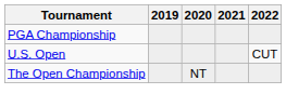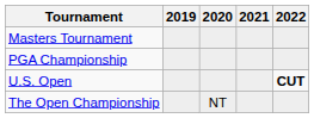 <table class="wikitable" style="font-size:95%;text-align:center;">
 <tr>
 <th>Tournament</th>
 <th>2019</th>
 <th>2020</th>
 <th>2021</th>
 <th>2022</th>
+</tr>
+<tr>
+<td align=left><a href='#'>Masters Tournament</a></td>
+<td style="background:#eeeeee;"></td>
+<td style="background:#eeeeee;"></td>
+<td style="background:#eeeeee;"></td>
+<td style="background:#eeeeee;"></td>
 </tr>
 <tr>
 <td align=left><a href='#'>PGA Championship</a></td>
 <td style="background:#eeeeee;"></td>
 <td style="background:#eeeeee;"></td>
 <td style="background:#eeeeee;"></td>
 <td style="background:#eeeeee;"></td>
 </tr>
 <tr>
 <td align=left><a href='#'>U.S. Open</a></td>
 <td style="background:#eeeeee;"></td>
 <td style="background:#eeeeee;"></td>
 <td style="background:#eeeeee;"></td>
-<td>CUT</td>
+<td><strong>CUT</strong></td>
 </tr>
 <tr>
 <td align=left><a href='#'>The Open Championship</a></td>
 <td style="background:#eeeeee;"></td>
 <td style="background:#eeeeee;">NT</td>
 <td style="background:#eeeeee;"></td>
 <td style="background:#eeeeee;"></td>
 </tr>
 </table>
